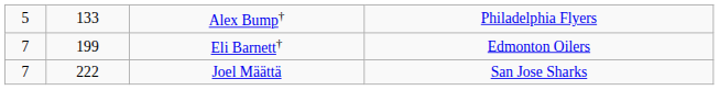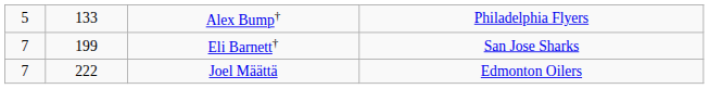 <table class="wikitable" width="60%">
 <tr align="center" bgcolor="">
 <td>5</td>
 <td>133</td>
 <td><a href='#'>Alex Bump</a><sup>†</sup></td>
 <td><a href='#'>Philadelphia Flyers</a></td>
 </tr>
 <tr align="center" bgcolor="">
 <td>7</td>
 <td>199</td>
 <td><a href='#'>Eli Barnett</a><sup>†</sup></td>
-<td><a href='#'>Edmonton Oilers</a></td>
+<td><a href='#'>San Jose Sharks</a></td>
 </tr>
 <tr align="center" bgcolor="">
 <td>7</td>
 <td>222</td>
 <td><a href='#'>Joel Määttä</a></td>
-<td><a href='#'>San Jose Sharks</a></td>
+<td><a href='#'>Edmonton Oilers</a></td>
 </tr>
 </table>
